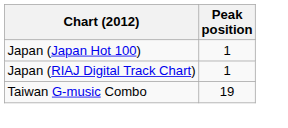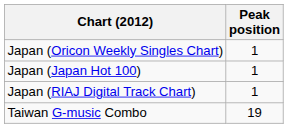 <table class="wikitable sortable" border="1">
 <tr>
 <th>Chart (2012)</th>
 <th>Peak<br>position</th>
+</tr>
+<tr>
+<td>Japan (<a href='#'>Oricon Weekly Singles Chart</a>)</td>
+<td style="text-align:center;">1</td>
 </tr>
 <tr>
 <td>Japan (<a href='#'>Japan Hot 100</a>)</td>
 <td style="text-align:center;">1</td>
 </tr>
 <tr>
 <td>Japan (<a href='#'>RIAJ Digital Track Chart</a>)</td>
 <td style="text-align:center;">1</td>
 </tr>
 <tr>
 <td>Taiwan <a href='#'>G-music</a> Combo</td>
 <td style="text-align:center;">19</td>
 </tr>
 </table>
